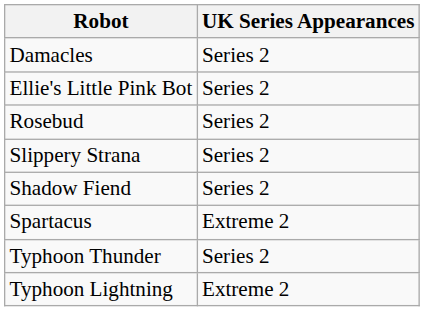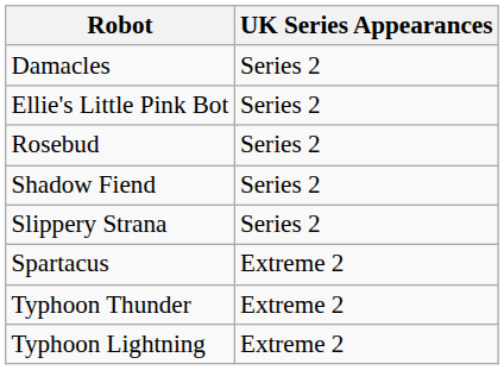 <table class="wikitable">
 <tr>
 <th>Robot</th>
 <th>UK Series Appearances</th>
 </tr>
 <tr>
 <td>Damacles</td>
 <td>Series 2</td>
 </tr>
 <tr>
 <td>Ellie's Little Pink Bot</td>
 <td>Series 2</td>
 </tr>
 <tr>
 <td>Rosebud</td>
 <td>Series 2</td>
 </tr>
 <tr>
-<td>Slippery Strana</td>
+<td>Shadow Fiend</td>
 <td>Series 2</td>
 </tr>
 <tr>
-<td>Shadow Fiend</td>
+<td>Slippery Strana</td>
 <td>Series 2</td>
 </tr>
 <tr>
 <td>Spartacus</td>
 <td>Extreme 2</td>
 </tr>
 <tr>
 <td>Typhoon Thunder</td>
-<td>Series 2</td>
+<td>Extreme 2</td>
 </tr>
 <tr>
 <td>Typhoon Lightning</td>
 <td>Extreme 2</td>
 </tr>
 </table>
